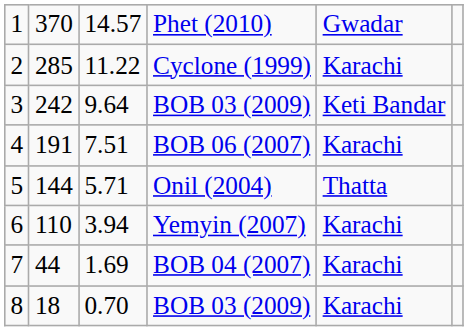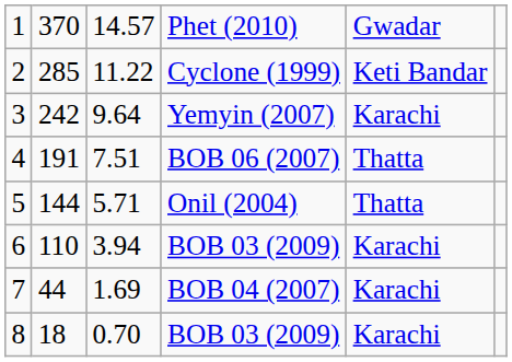 <table class="wikitable">
 <tr>
 <td>1</td>
 <td>370</td>
 <td>14.57</td>
 <td><a href='#'>Phet (2010)</a></td>
 <td><a href='#'>Gwadar</a></td>
 <td></td>
 </tr>
 <tr>
 <td>2</td>
 <td>285</td>
 <td>11.22</td>
 <td><a href='#'>Cyclone (1999)</a></td>
-<td><a href='#'>Karachi</a></td>
+<td><a href='#'>Keti Bandar</a></td>
 <td></td>
 </tr>
 <tr>
 <td>3</td>
 <td>242</td>
 <td>9.64</td>
-<td><a href='#'>BOB 03 (2009)</a></td>
-<td><a href='#'>Keti Bandar</a></td>
+<td><a href='#'>Yemyin (2007)</a></td>
+<td><a href='#'>Karachi</a></td>
 <td></td>
 </tr>
 <tr>
 <td>4</td>
 <td>191</td>
 <td>7.51</td>
 <td><a href='#'>BOB 06 (2007)</a></td>
-<td><a href='#'>Karachi</a></td>
+<td><a href='#'>Thatta</a></td>
 <td></td>
 </tr>
 <tr>
 <td>5</td>
 <td>144</td>
 <td>5.71</td>
 <td><a href='#'>Onil (2004)</a></td>
 <td><a href='#'>Thatta</a></td>
 <td></td>
 </tr>
 <tr>
 <td>6</td>
 <td>110</td>
 <td>3.94</td>
-<td><a href='#'>Yemyin (2007)</a></td>
+<td><a href='#'>BOB 03 (2009)</a></td>
 <td><a href='#'>Karachi</a></td>
 <td></td>
 </tr>
 <tr>
 <td>7</td>
 <td>44</td>
 <td>1.69</td>
 <td><a href='#'>BOB 04 (2007)</a></td>
 <td><a href='#'>Karachi</a></td>
 <td></td>
 </tr>
 <tr>
 <td>8</td>
 <td>18</td>
 <td>0.70</td>
 <td><a href='#'>BOB 03 (2009)</a></td>
 <td><a href='#'>Karachi</a></td>
 <td></td>
 </tr>
 </table>
